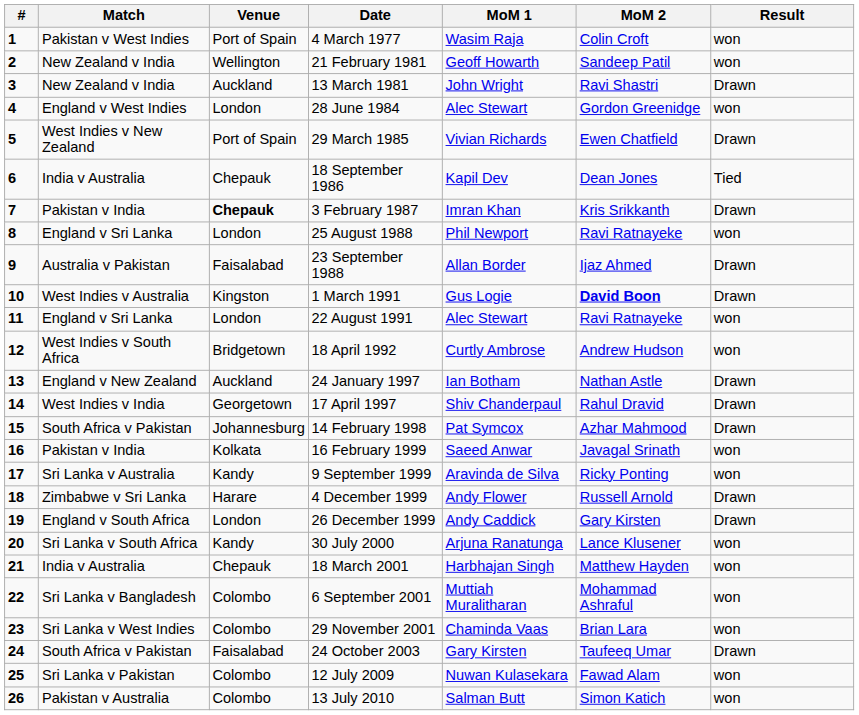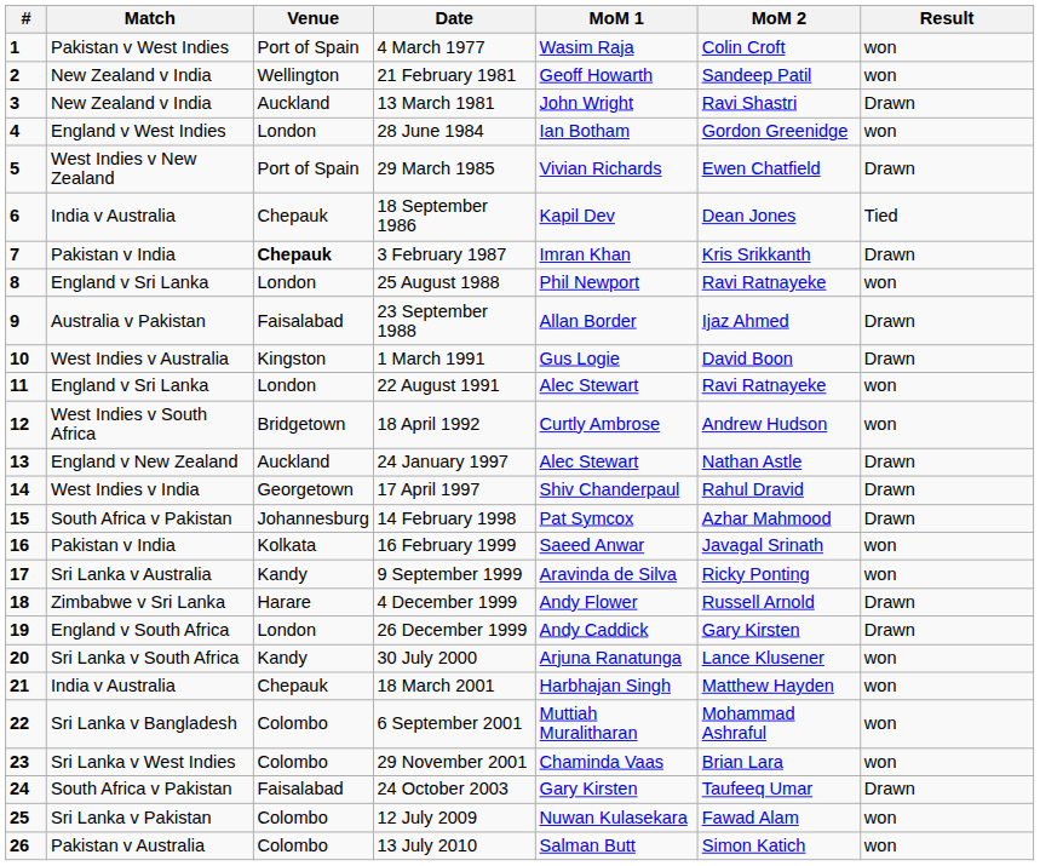 <table class="wikitable sortable"  style="font-size:100%; margin:auto;"  width:"100%">
 <tr>
 <th style="width:30px;">#</th>
 <th style="width:180px;">Match</th>
 <th style="width:100px;">Venue</th>
 <th style="width:140px;">Date</th>
 <th style="width:140px;">MoM 1</th>
 <th style="width:140px;">MoM 2</th>
 <th style="width:150px;">Result</th>
 </tr>
 <tr>
 <td><strong>1</strong></td>
 <td>Pakistan v West Indies</td>
 <td>Port of Spain</td>
 <td>4 March 1977</td>
 <td> <a href='#'>Wasim Raja</a></td>
 <td> <a href='#'>Colin Croft</a></td>
 <td> won</td>
 </tr>
 <tr>
 <td><strong>2</strong></td>
 <td>New Zealand v India</td>
 <td>Wellington</td>
 <td>21 February 1981</td>
 <td> <a href='#'>Geoff Howarth</a></td>
 <td> <a href='#'>Sandeep Patil</a></td>
 <td> won</td>
 </tr>
 <tr>
 <td><strong>3</strong></td>
 <td>New Zealand v India</td>
 <td>Auckland</td>
 <td>13 March 1981</td>
 <td> <a href='#'>John Wright</a></td>
 <td> <a href='#'>Ravi Shastri</a></td>
 <td>Drawn</td>
 </tr>
 <tr>
 <td><strong>4</strong></td>
 <td>England v West Indies</td>
 <td>London</td>
 <td>28 June 1984</td>
-<td> <a href='#'>Alec Stewart</a></td>
+<td> <a href='#'>Ian Botham</a></td>
 <td> <a href='#'>Gordon Greenidge</a></td>
 <td> won</td>
 </tr>
 <tr>
 <td><strong>5</strong></td>
 <td>West Indies v New Zealand</td>
 <td>Port of Spain</td>
 <td>29 March 1985</td>
 <td> <a href='#'>Vivian Richards</a></td>
 <td> <a href='#'>Ewen Chatfield</a></td>
 <td>Drawn</td>
 </tr>
 <tr>
 <td><strong>6</strong></td>
 <td>India v Australia</td>
 <td>Chepauk</td>
 <td>18 September 1986</td>
 <td> <a href='#'>Kapil Dev</a></td>
 <td> <a href='#'>Dean Jones</a></td>
 <td>Tied</td>
 </tr>
 <tr>
 <td><strong>7</strong></td>
 <td>Pakistan v India</td>
 <td><strong>Chepauk</strong></td>
 <td>3 February 1987</td>
 <td> <a href='#'>Imran Khan</a></td>
 <td> <a href='#'>Kris Srikkanth</a></td>
 <td>Drawn</td>
 </tr>
 <tr>
 <td><strong>8</strong></td>
 <td>England v Sri Lanka</td>
 <td>London</td>
 <td>25 August 1988</td>
 <td> <a href='#'>Phil Newport</a></td>
 <td> <a href='#'>Ravi Ratnayeke</a></td>
 <td> won</td>
 </tr>
 <tr>
 <td><strong>9</strong></td>
 <td>Australia v Pakistan</td>
 <td>Faisalabad</td>
 <td>23 September 1988</td>
 <td> <a href='#'>Allan Border</a></td>
 <td> <a href='#'>Ijaz Ahmed</a></td>
 <td>Drawn</td>
 </tr>
 <tr>
 <td><strong>10</strong></td>
 <td>West Indies v Australia</td>
 <td>Kingston</td>
 <td>1 March 1991</td>
 <td> <a href='#'>Gus Logie</a></td>
-<td><strong> <a href='#'>David Boon</a></strong></td>
+<td> <a href='#'>David Boon</a></td>
 <td>Drawn</td>
 </tr>
 <tr>
 <td><strong>11</strong></td>
 <td>England v Sri Lanka</td>
 <td>London</td>
 <td>22 August 1991</td>
 <td> <a href='#'>Alec Stewart</a></td>
 <td> <a href='#'>Ravi Ratnayeke</a></td>
 <td> won</td>
 </tr>
 <tr>
 <td><strong>12</strong></td>
 <td>West Indies v South Africa</td>
 <td>Bridgetown</td>
 <td>18 April 1992</td>
 <td> <a href='#'>Curtly Ambrose</a></td>
 <td> <a href='#'>Andrew Hudson</a></td>
 <td> won</td>
 </tr>
 <tr>
 <td><strong>13</strong></td>
 <td>England v New Zealand</td>
 <td>Auckland</td>
 <td>24 January 1997</td>
-<td> <a href='#'>Ian Botham</a></td>
+<td> <a href='#'>Alec Stewart</a></td>
 <td> <a href='#'>Nathan Astle</a></td>
 <td>Drawn</td>
 </tr>
 <tr>
 <td><strong>14</strong></td>
 <td>West Indies v India</td>
 <td>Georgetown</td>
 <td>17 April 1997</td>
 <td> <a href='#'>Shiv Chanderpaul</a></td>
 <td> <a href='#'>Rahul Dravid</a></td>
 <td>Drawn</td>
 </tr>
 <tr>
 <td><strong>15</strong></td>
 <td>South Africa v Pakistan</td>
 <td>Johannesburg</td>
 <td>14 February 1998</td>
 <td> <a href='#'>Pat Symcox</a></td>
 <td> <a href='#'>Azhar Mahmood</a></td>
 <td>Drawn</td>
 </tr>
 <tr>
 <td><strong>16</strong></td>
 <td>Pakistan v India</td>
 <td>Kolkata</td>
 <td>16 February 1999</td>
 <td> <a href='#'>Saeed Anwar</a></td>
 <td> <a href='#'>Javagal Srinath</a></td>
 <td> won</td>
 </tr>
 <tr>
 <td><strong>17</strong></td>
 <td>Sri Lanka v Australia</td>
 <td>Kandy</td>
 <td>9 September 1999</td>
 <td> <a href='#'>Aravinda de Silva</a></td>
 <td> <a href='#'>Ricky Ponting</a></td>
 <td> won</td>
 </tr>
 <tr>
 <td><strong>18</strong></td>
 <td>Zimbabwe v Sri Lanka</td>
 <td>Harare</td>
 <td>4 December 1999</td>
 <td> <a href='#'>Andy Flower</a></td>
 <td> <a href='#'>Russell Arnold</a></td>
 <td>Drawn</td>
 </tr>
 <tr>
 <td><strong>19</strong></td>
 <td>England v South Africa</td>
 <td>London</td>
 <td>26 December 1999</td>
 <td> <a href='#'>Andy Caddick</a></td>
 <td> <a href='#'>Gary Kirsten</a></td>
 <td>Drawn</td>
 </tr>
 <tr>
 <td><strong>20</strong></td>
 <td>Sri Lanka v South Africa</td>
 <td>Kandy</td>
 <td>30 July 2000</td>
 <td> <a href='#'>Arjuna Ranatunga</a></td>
 <td> <a href='#'>Lance Klusener</a></td>
 <td> won</td>
 </tr>
 <tr>
 <td><strong>21</strong></td>
 <td>India v Australia</td>
 <td>Chepauk</td>
 <td>18 March 2001</td>
 <td> <a href='#'>Harbhajan Singh</a></td>
 <td> <a href='#'>Matthew Hayden</a></td>
 <td> won</td>
 </tr>
 <tr>
 <td><strong>22</strong></td>
 <td>Sri Lanka v Bangladesh</td>
 <td>Colombo</td>
 <td>6 September 2001</td>
 <td> <a href='#'>Muttiah Muralitharan</a></td>
 <td> <a href='#'>Mohammad Ashraful</a></td>
 <td> won</td>
 </tr>
 <tr>
 <td><strong>23</strong></td>
 <td>Sri Lanka v West Indies</td>
 <td>Colombo</td>
 <td>29 November 2001</td>
 <td> <a href='#'>Chaminda Vaas</a></td>
 <td> <a href='#'>Brian Lara</a></td>
 <td> won</td>
 </tr>
 <tr>
 <td><strong>24</strong></td>
 <td>South Africa v Pakistan</td>
 <td>Faisalabad</td>
 <td>24 October 2003</td>
 <td> <a href='#'>Gary Kirsten</a></td>
 <td> <a href='#'>Taufeeq Umar</a></td>
 <td>Drawn</td>
 </tr>
 <tr>
 <td><strong>25</strong></td>
 <td>Sri Lanka v Pakistan</td>
 <td>Colombo</td>
 <td>12 July 2009</td>
 <td> <a href='#'>Nuwan Kulasekara</a></td>
 <td> <a href='#'>Fawad Alam</a></td>
 <td> won</td>
 </tr>
 <tr>
 <td><strong>26</strong></td>
 <td>Pakistan v Australia</td>
 <td>Colombo</td>
 <td>13 July 2010</td>
 <td> <a href='#'>Salman Butt</a></td>
 <td> <a href='#'>Simon Katich</a></td>
 <td> won</td>
 </tr>
 </table>
